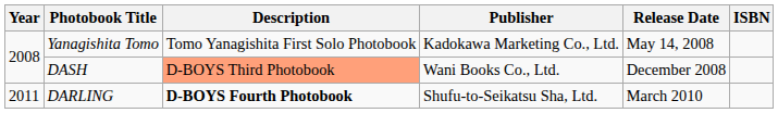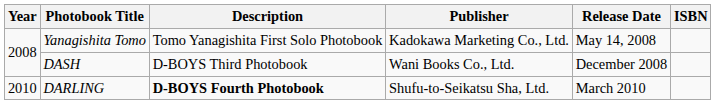 <table class="wikitable" style="font-size: 90%;">
 <tr>
 <th>Year</th>
 <th>Photobook Title</th>
 <th>Description</th>
 <th>Publisher</th>
 <th>Release Date</th>
 <th>ISBN</th>
 </tr>
 <tr>
 <td rowspan="2">2008</td>
 <td><em>Yanagishita Tomo</em></td>
 <td>Tomo Yanagishita First Solo Photobook</td>
 <td>Kadokawa Marketing Co., Ltd.</td>
 <td>May 14, 2008</td>
 <td></td>
 </tr>
 <tr>
 <td><em>DASH</em></td>
-<td style="background: lightsalmon;">D-BOYS Third Photobook</td>
+<td>D-BOYS Third Photobook</td>
 <td>Wani Books Co., Ltd.</td>
 <td>December 2008</td>
 <td></td>
 </tr>
 <tr>
-<td>2011</td>
+<td>2010</td>
 <td><em>DARLING</em></td>
 <td><strong>D-BOYS Fourth Photobook</strong></td>
 <td>Shufu-to-Seikatsu Sha, Ltd.</td>
 <td>March 2010</td>
 <td></td>
 </tr>
 </table>
